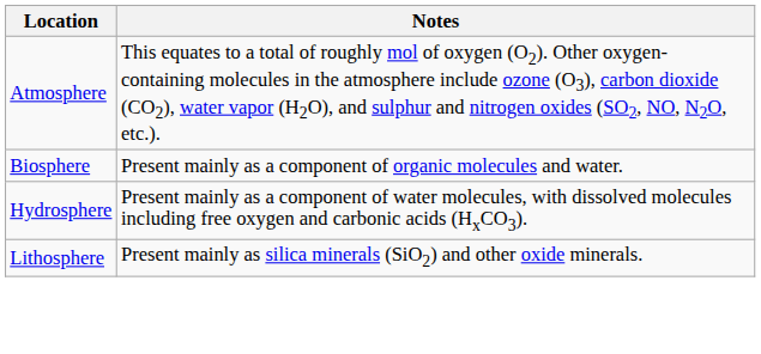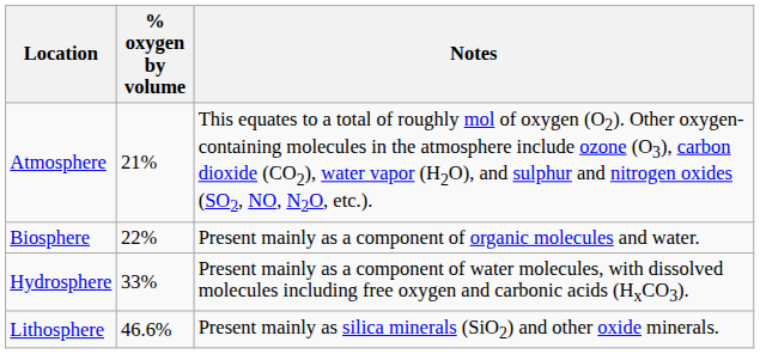 <table class=wikitable>
 <tr>
 <th>Location</th>
+<th>% oxygen<br>by volume</th>
 <th>Notes</th>
 </tr>
 <tr>
 <td><a href='#'>Atmosphere</a></td>
+<td>21%</td>
 <td>This equates to a total of roughly <a href='#'></a> <a href='#'>mol</a> of oxygen (O<sub>2</sub>). Other oxygen-containing molecules in the atmosphere include <a href='#'>ozone</a> (O<sub>3</sub>), <a href='#'>carbon dioxide</a> (CO<sub>2</sub>), <a href='#'>water vapor</a> (H<sub>2</sub>O), and <a href='#'>sulphur</a> and <a href='#'>nitrogen oxides</a> (<a href='#'>SO<sub>2</sub></a>, <a href='#'>NO</a>, <a href='#'>N<sub>2</sub>O</a>, etc.).</td>
 </tr>
 <tr>
 <td><a href='#'>Biosphere</a></td>
+<td>22%</td>
 <td>Present mainly as a component of <a href='#'>organic molecules</a> and water.</td>
 </tr>
 <tr>
 <td><a href='#'>Hydrosphere</a></td>
+<td>33%</td>
 <td>Present mainly as a component of water molecules, with dissolved molecules including free oxygen and carbonic acids (H<sub>x</sub>CO<sub>3</sub>).</td>
 </tr>
 <tr>
 <td><a href='#'>Lithosphere</a></td>
+<td>46.6%</td>
 <td>Present mainly as <a href='#'>silica minerals</a> (SiO<sub>2</sub>) and other <a href='#'>oxide</a> minerals.</td>
 </tr>
 </table>
